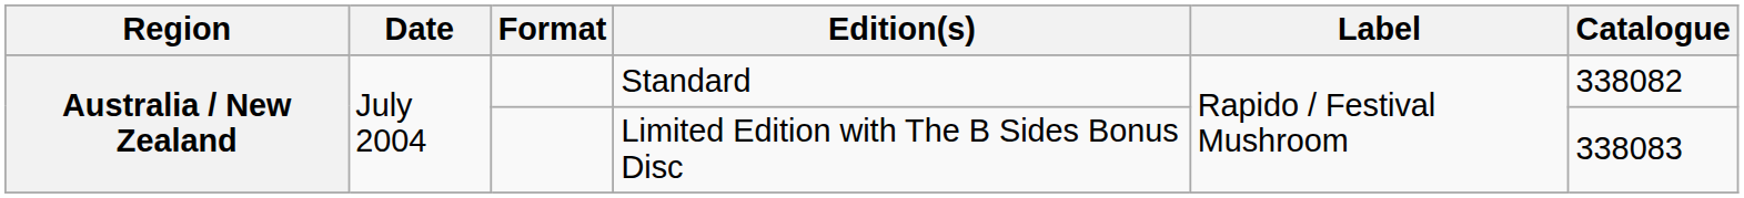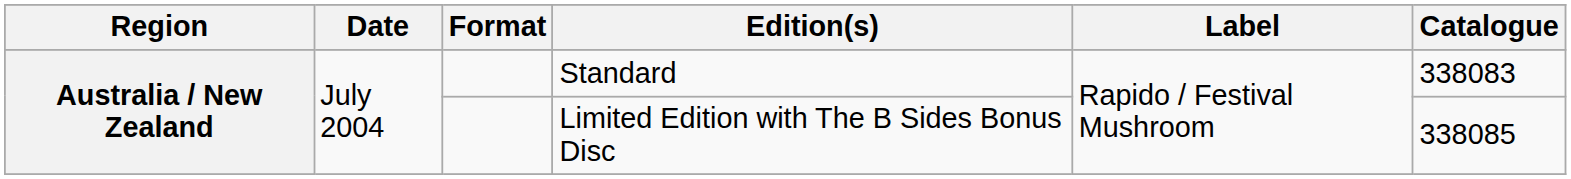 <table class="wikitable plainrowheaders">
 <tr>
 <th scope="col">Region</th>
 <th scope="col">Date</th>
 <th scope="col">Format</th>
 <th scope="col">Edition(s)</th>
 <th scope="col">Label</th>
 <th scope="col">Catalogue</th>
 </tr>
 <tr>
 <th scope="row" rowspan="2">Australia / New Zealand</th>
 <td scope="row" rowspan="2">July 2004</td>
 <td></td>
 <td>Standard</td>
 <td scope="row" rowspan="2">Rapido / Festival Mushroom</td>
-<td>338082</td>
+<td>338083</td>
 </tr>
 <tr>
 <td></td>
 <td>Limited Edition with The B Sides Bonus Disc</td>
-<td>338083</td>
+<td>338085</td>
 </tr>
 </table>
